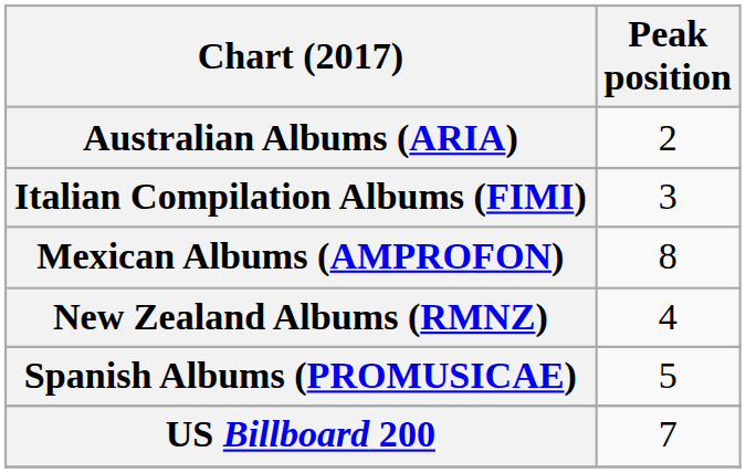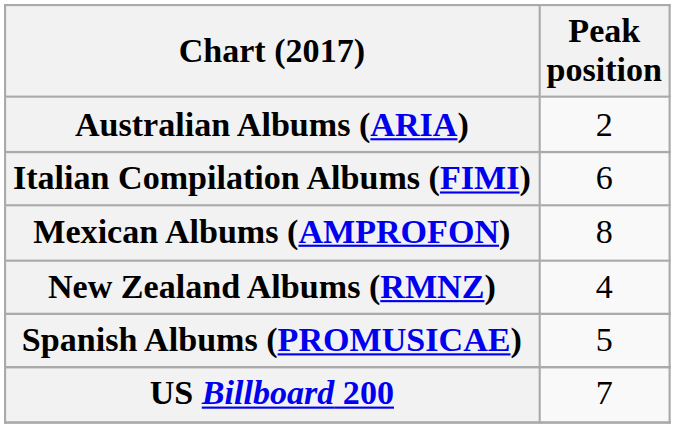 <table class="wikitable sortable plainrowheaders" style="text-align:center">
 <tr>
 <th scope="col">Chart (2017)</th>
 <th scope="col">Peak<br>position</th>
 </tr>
 <tr>
 <th scope="row">Australian Albums (<a href='#'>ARIA</a>)</th>
 <td>2</td>
 </tr>
 <tr>
 </tr>
 <tr>
 </tr>
 <tr>
 </tr>
 <tr>
 </tr>
 <tr>
 </tr>
 <tr>
 </tr>
 <tr>
 </tr>
 <tr>
 </tr>
 <tr>
 <th scope="row">Italian Compilation Albums (<a href='#'>FIMI</a>)</th>
-<td>3</td>
+<td>6</td>
 </tr>
 <tr>
 <th scope="row">Mexican Albums (<a href='#'>AMPROFON</a>)</th>
 <td>8</td>
 </tr>
 <tr>
 <th scope="row">New Zealand Albums (<a href='#'>RMNZ</a>)</th>
 <td>4</td>
 </tr>
 <tr>
 </tr>
 <tr>
 <th scope="row">Spanish Albums (<a href='#'>PROMUSICAE</a>)</th>
 <td>5</td>
 </tr>
 <tr>
 </tr>
 <tr>
 <th scope="row">US <a href='#'><em>Billboard</em> 200</a></th>
 <td>7</td>
 </tr>
 <tr>
 </tr>
 </table>
